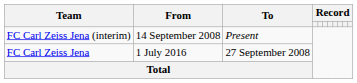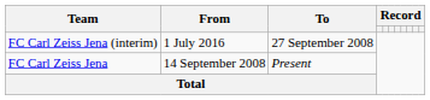 <table class="wikitable" style="text-align: center">
 <tr>
 <th rowspan="2">Team</th>
 <th rowspan="2">From</th>
 <th rowspan="2">To</th>
 <th colspan="8">Record</th>
 </tr>
 <tr>
 <th></th>
 <th></th>
 <th></th>
 <th></th>
 <th></th>
 <th></th>
 <th></th>
 <th></th>
 </tr>
 <tr>
 <td align=left><a href='#'>FC Carl Zeiss Jena</a> (interim)</td>
-<td align=left>14 September 2008</td>
-<td align=left><em>Present</em><br></td>
+<td align=left>1 July 2016</td>
+<td align=left>27 September 2008<br></td>
 </tr>
 <tr>
 <td align=left><a href='#'>FC Carl Zeiss Jena</a></td>
-<td align=left>1 July 2016</td>
-<td align=left>27 September 2008<br></td>
+<td align=left>14 September 2008</td>
+<td align=left><em>Present</em><br></td>
 </tr>
 <tr>
 <th colspan="3">Total<br></th>
 </tr>
 </table>
